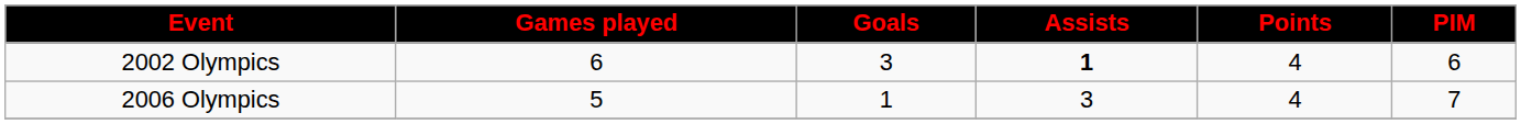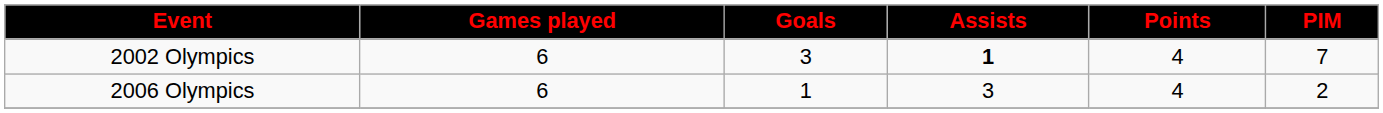 <table class="wikitable" width="80%">
 <tr align="center"  style="background:black;color:red;">
 <td><strong>Event</strong></td>
 <td><strong>Games played</strong></td>
 <td><strong>Goals</strong></td>
 <td><strong>Assists</strong></td>
 <td><strong>Points</strong></td>
 <td><strong>PIM</strong></td>
 </tr>
 <tr align="center" bgcolor="">
 <td>2002 Olympics</td>
 <td>6</td>
 <td>3</td>
 <td><strong>1</strong></td>
 <td>4</td>
-<td>6</td>
+<td>7</td>
 </tr>
 <tr align="center" bgcolor="">
 <td>2006 Olympics</td>
-<td>5</td>
+<td>6</td>
 <td>1</td>
 <td>3</td>
 <td>4</td>
-<td>7</td>
+<td>2</td>
 </tr>
 <tr align="center" bgcolor="">
 </tr>
 </table>
